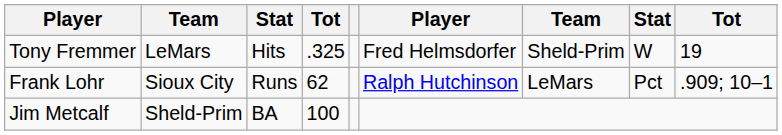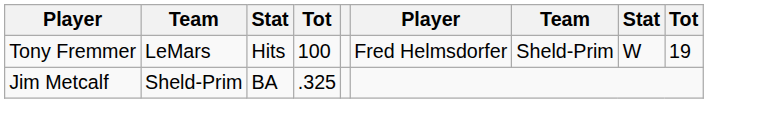 <table class="wikitable">
 <tr>
 <th>Player</th>
 <th>Team</th>
 <th>Stat</th>
 <th>Tot</th>
 <th></th>
 <th>Player</th>
 <th>Team</th>
 <th>Stat</th>
 <th>Tot</th>
 </tr>
 <tr>
 <td>Tony Fremmer</td>
 <td>LeMars</td>
 <td>Hits</td>
-<td>.325</td>
+<td>100</td>
 <td></td>
 <td>Fred Helmsdorfer</td>
 <td>Sheld-Prim</td>
 <td>W</td>
 <td>19</td>
 </tr>
 <tr>
-<td>Frank Lohr</td>
-<td>Sioux City</td>
-<td>Runs</td>
-<td>62</td>
-<td></td>
-<td><a href='#'>Ralph Hutchinson</a></td>
-<td>LeMars</td>
-<td>Pct</td>
-<td>.909; 10–1</td>
-</tr>
-<tr>
 <td>Jim Metcalf</td>
 <td>Sheld-Prim</td>
 <td>BA</td>
-<td>100</td>
+<td>.325</td>
 <td></td>
 </tr>
 </table>
